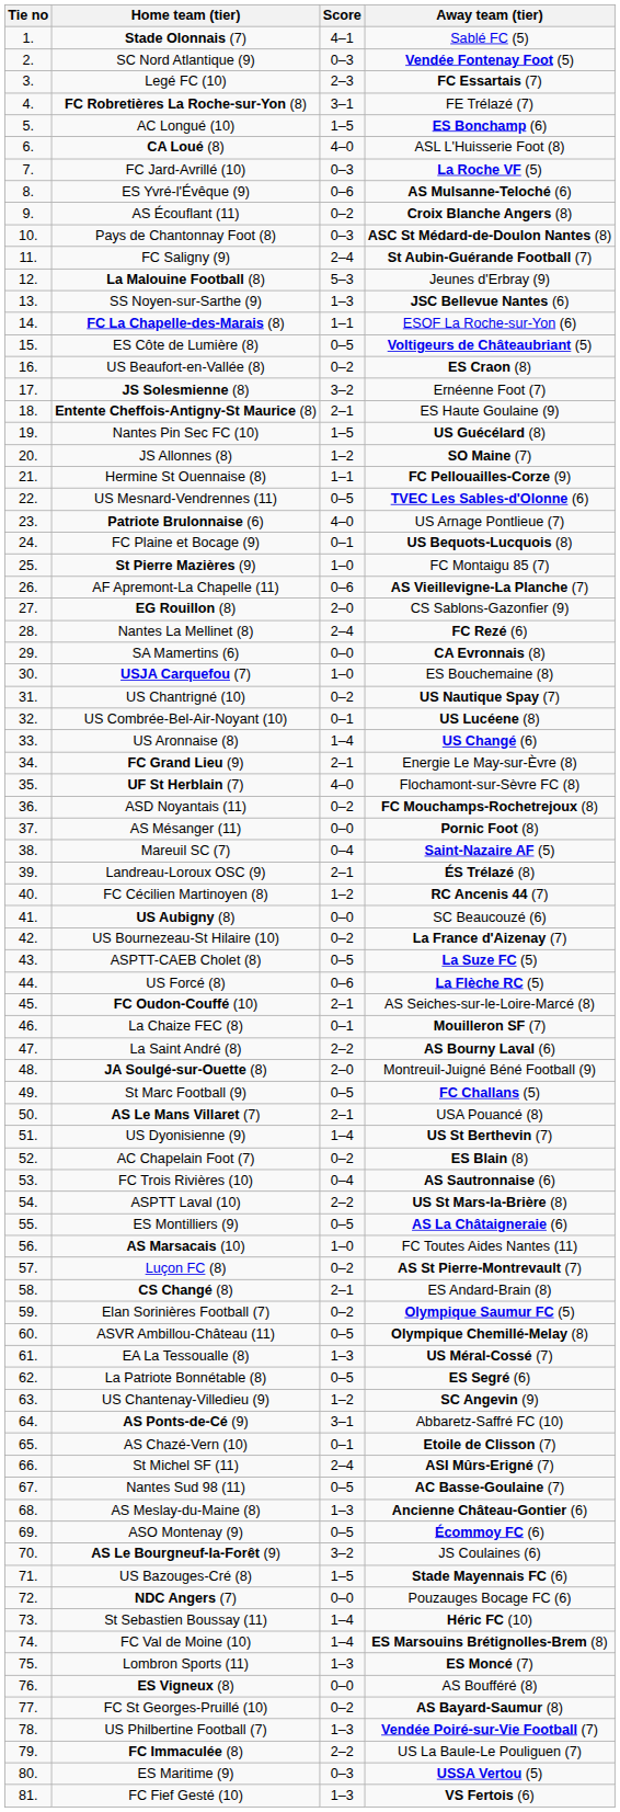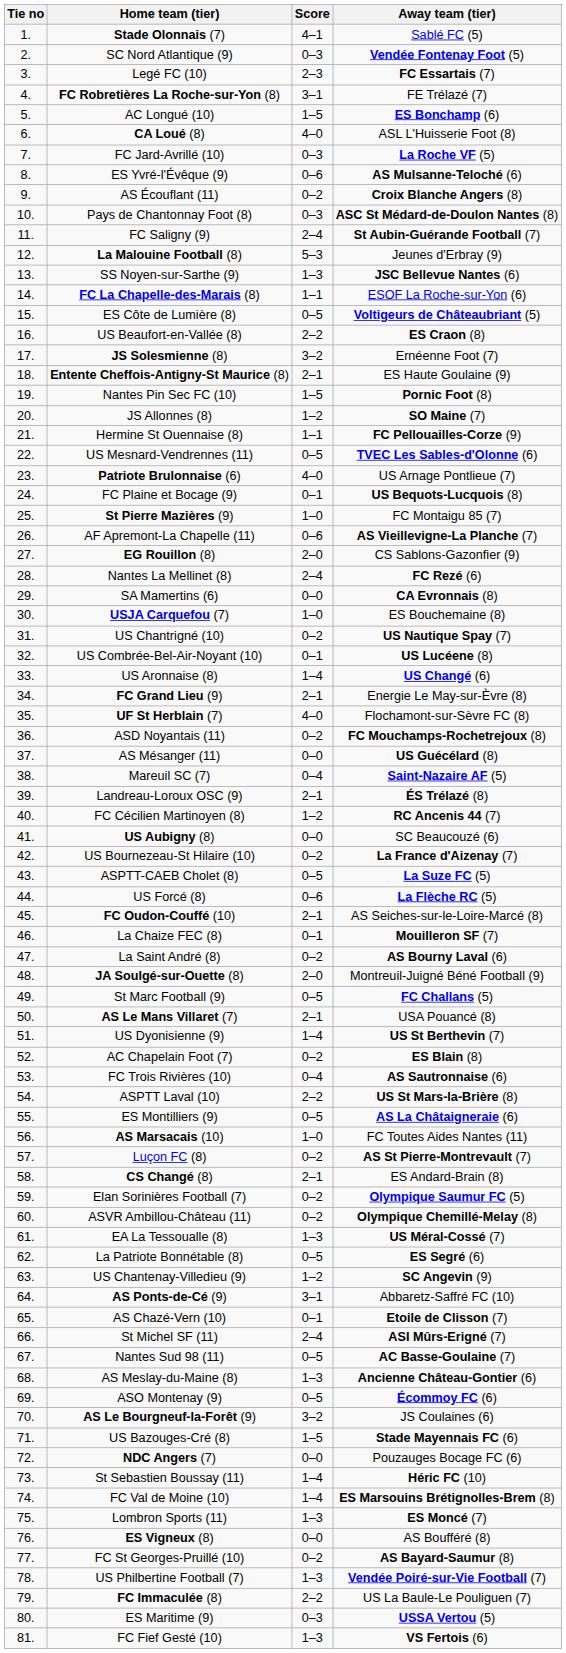 <table class="wikitable" style="text-align: center">
 <tr>
 <th>Tie no</th>
 <th>Home team (tier)</th>
 <th>Score</th>
 <th>Away team (tier)</th>
 </tr>
 <tr>
 <td>1.</td>
 <td><strong>Stade Olonnais</strong> (7)</td>
 <td>4–1 </td>
 <td><a href='#'>Sablé FC</a> (5)</td>
 </tr>
 <tr>
 <td>2.</td>
 <td>SC Nord Atlantique (9)</td>
 <td>0–3</td>
 <td><strong><a href='#'>Vendée Fontenay Foot</a></strong> (5)</td>
 </tr>
 <tr>
 <td>3.</td>
 <td>Legé FC (10)</td>
 <td>2–3</td>
 <td><strong>FC Essartais</strong> (7)</td>
 </tr>
 <tr>
 <td>4.</td>
 <td><strong>FC Robretières La Roche-sur-Yon</strong> (8)</td>
 <td>3–1 </td>
 <td>FE Trélazé (7)</td>
 </tr>
 <tr>
 <td>5.</td>
 <td>AC Longué (10)</td>
 <td>1–5</td>
 <td><strong><a href='#'>ES Bonchamp</a></strong> (6)</td>
 </tr>
 <tr>
 <td>6.</td>
 <td><strong>CA Loué</strong> (8)</td>
 <td>4–0</td>
 <td>ASL L'Huisserie Foot (8)</td>
 </tr>
 <tr>
 <td>7.</td>
 <td>FC Jard-Avrillé (10)</td>
 <td>0–3</td>
 <td><strong><a href='#'>La Roche VF</a></strong> (5)</td>
 </tr>
 <tr>
 <td>8.</td>
 <td>ES Yvré-l'Évêque (9)</td>
 <td>0–6</td>
 <td><strong>AS Mulsanne-Teloché</strong> (6)</td>
 </tr>
 <tr>
 <td>9.</td>
 <td>AS Écouflant (11)</td>
 <td>0–2</td>
 <td><strong>Croix Blanche Angers</strong> (8)</td>
 </tr>
 <tr>
 <td>10.</td>
 <td>Pays de Chantonnay Foot (8)</td>
 <td>0–3</td>
 <td><strong>ASC St Médard-de-Doulon Nantes</strong> (8)</td>
 </tr>
 <tr>
 <td>11.</td>
 <td>FC Saligny (9)</td>
 <td>2–4</td>
 <td><strong>St Aubin-Guérande Football</strong> (7)</td>
 </tr>
 <tr>
 <td>12.</td>
 <td><strong>La Malouine Football</strong> (8)</td>
 <td>5–3</td>
 <td>Jeunes d'Erbray (9)</td>
 </tr>
 <tr>
 <td>13.</td>
 <td>SS Noyen-sur-Sarthe (9)</td>
 <td>1–3</td>
 <td><strong>JSC Bellevue Nantes</strong> (6)</td>
 </tr>
 <tr>
 <td>14.</td>
 <td><strong><a href='#'>FC La Chapelle-des-Marais</a></strong> (8)</td>
 <td>1–1 </td>
 <td><a href='#'>ESOF La Roche-sur-Yon</a> (6)</td>
 </tr>
 <tr>
 <td>15.</td>
 <td>ES Côte de Lumière (8)</td>
 <td>0–5</td>
 <td><strong><a href='#'>Voltigeurs de Châteaubriant</a></strong> (5)</td>
 </tr>
 <tr>
 <td>16.</td>
 <td>US Beaufort-en-Vallée (8)</td>
-<td>0–2</td>
+<td>2–2 </td>
 <td><strong>ES Craon</strong> (8)</td>
 </tr>
 <tr>
 <td>17.</td>
 <td><strong>JS Solesmienne</strong> (8)</td>
 <td>3–2</td>
 <td>Ernéenne Foot (7)</td>
 </tr>
 <tr>
 <td>18.</td>
 <td><strong>Entente Cheffois-Antigny-St Maurice </strong>(8)</td>
 <td>2–1</td>
 <td>ES Haute Goulaine (9)</td>
 </tr>
 <tr>
 <td>19.</td>
 <td>Nantes Pin Sec FC (10)</td>
 <td>1–5</td>
-<td><strong>US Guécélard</strong> (8)</td>
+<td><strong>Pornic Foot</strong> (8)</td>
 </tr>
 <tr>
 <td>20.</td>
 <td>JS Allonnes (8)</td>
 <td>1–2</td>
 <td><strong>SO Maine</strong> (7)</td>
 </tr>
 <tr>
 <td>21.</td>
 <td>Hermine St Ouennaise (8)</td>
 <td>1–1 </td>
 <td><strong>FC Pellouailles-Corze</strong> (9)</td>
 </tr>
 <tr>
 <td>22.</td>
 <td>US Mesnard-Vendrennes (11)</td>
 <td>0–5</td>
 <td><strong><a href='#'>TVEC Les Sables-d'Olonne</a></strong> (6)</td>
 </tr>
 <tr>
 <td>23.</td>
 <td><strong>Patriote Brulonnaise</strong> (6)</td>
 <td>4–0</td>
 <td>US Arnage Pontlieue (7)</td>
 </tr>
 <tr>
 <td>24.</td>
 <td>FC Plaine et Bocage (9)</td>
 <td>0–1</td>
 <td><strong>US Bequots-Lucquois</strong> (8)</td>
 </tr>
 <tr>
 <td>25.</td>
 <td><strong>St Pierre Mazières</strong> (9)</td>
 <td>1–0</td>
 <td>FC Montaigu 85 (7)</td>
 </tr>
 <tr>
 <td>26.</td>
 <td>AF Apremont-La Chapelle (11)</td>
 <td>0–6</td>
 <td><strong>AS Vieillevigne-La Planche</strong> (7)</td>
 </tr>
 <tr>
 <td>27.</td>
 <td><strong>EG Rouillon</strong> (8)</td>
 <td>2–0</td>
 <td>CS Sablons-Gazonfier (9)</td>
 </tr>
 <tr>
 <td>28.</td>
 <td>Nantes La Mellinet (8)</td>
 <td>2–4</td>
 <td><strong>FC Rezé</strong> (6)</td>
 </tr>
 <tr>
 <td>29.</td>
 <td>SA Mamertins (6)</td>
 <td>0–0 </td>
 <td><strong>CA Evronnais</strong> (8)</td>
 </tr>
 <tr>
 <td>30.</td>
 <td><strong><a href='#'>USJA Carquefou</a></strong> (7)</td>
 <td>1–0</td>
 <td>ES Bouchemaine (8)</td>
 </tr>
 <tr>
 <td>31.</td>
 <td>US Chantrigné (10)</td>
 <td>0–2</td>
 <td><strong>US Nautique Spay</strong> (7)</td>
 </tr>
 <tr>
 <td>32.</td>
 <td>US Combrée-Bel-Air-Noyant (10)</td>
 <td>0–1</td>
 <td><strong>US Lucéene</strong> (8)</td>
 </tr>
 <tr>
 <td>33.</td>
 <td>US Aronnaise (8)</td>
 <td>1–4</td>
 <td><strong><a href='#'>US Changé</a></strong> (6)</td>
 </tr>
 <tr>
 <td>34.</td>
 <td><strong>FC Grand Lieu</strong> (9)</td>
 <td>2–1</td>
 <td>Energie Le May-sur-Èvre (8)</td>
 </tr>
 <tr>
 <td>35.</td>
 <td><strong>UF St Herblain</strong> (7)</td>
 <td>4–0</td>
 <td>Flochamont-sur-Sèvre FC (8)</td>
 </tr>
 <tr>
 <td>36.</td>
 <td>ASD Noyantais (11)</td>
 <td>0–2</td>
 <td><strong>FC Mouchamps-Rochetrejoux</strong> (8)</td>
 </tr>
 <tr>
 <td>37.</td>
 <td>AS Mésanger (11)</td>
 <td>0–0 </td>
-<td><strong>Pornic Foot</strong> (8)</td>
+<td><strong>US Guécélard</strong> (8)</td>
 </tr>
 <tr>
 <td>38.</td>
 <td>Mareuil SC (7)</td>
 <td>0–4</td>
 <td><strong><a href='#'>Saint-Nazaire AF</a></strong> (5)</td>
 </tr>
 <tr>
 <td>39.</td>
 <td>Landreau-Loroux OSC (9)</td>
 <td>2–1</td>
 <td><strong>ÉS Trélazé</strong> (8)</td>
 </tr>
 <tr>
 <td>40.</td>
 <td>FC Cécilien Martinoyen (8)</td>
 <td>1–2 </td>
 <td><strong>RC Ancenis 44</strong> (7)</td>
 </tr>
 <tr>
 <td>41.</td>
 <td><strong>US Aubigny</strong> (8)</td>
 <td>0–0 </td>
 <td>SC Beaucouzé (6)</td>
 </tr>
 <tr>
 <td>42.</td>
 <td>US Bournezeau-St Hilaire (10)</td>
 <td>0–2</td>
 <td><strong>La France d'Aizenay</strong> (7)</td>
 </tr>
 <tr>
 <td>43.</td>
 <td>ASPTT-CAEB Cholet (8)</td>
 <td>0–5</td>
 <td><strong><a href='#'>La Suze FC</a></strong> (5)</td>
 </tr>
 <tr>
 <td>44.</td>
 <td>US Forcé (8)</td>
 <td>0–6</td>
 <td><strong><a href='#'>La Flèche RC</a></strong> (5)</td>
 </tr>
 <tr>
 <td>45.</td>
 <td><strong>FC Oudon-Couffé</strong> (10)</td>
 <td>2–1</td>
 <td>AS Seiches-sur-le-Loire-Marcé (8)</td>
 </tr>
 <tr>
 <td>46.</td>
 <td>La Chaize FEC (8)</td>
 <td>0–1</td>
 <td><strong>Mouilleron SF</strong> (7)</td>
 </tr>
 <tr>
 <td>47.</td>
 <td>La Saint André (8)</td>
-<td>2–2 </td>
+<td>0–2</td>
 <td><strong>AS Bourny Laval</strong> (6)</td>
 </tr>
 <tr>
 <td>48.</td>
 <td><strong>JA Soulgé-sur-Ouette</strong> (8)</td>
 <td>2–0</td>
 <td>Montreuil-Juigné Béné Football (9)</td>
 </tr>
 <tr>
 <td>49.</td>
 <td>St Marc Football (9)</td>
 <td>0–5</td>
 <td><strong><a href='#'>FC Challans</a></strong> (5)</td>
 </tr>
 <tr>
 <td>50.</td>
 <td><strong>AS Le Mans Villaret</strong> (7)</td>
 <td>2–1 </td>
 <td>USA Pouancé (8)</td>
 </tr>
 <tr>
 <td>51.</td>
 <td>US Dyonisienne (9)</td>
 <td>1–4</td>
 <td><strong>US St Berthevin</strong> (7)</td>
 </tr>
 <tr>
 <td>52.</td>
 <td>AC Chapelain Foot (7)</td>
 <td>0–2</td>
 <td><strong>ES Blain</strong> (8)</td>
 </tr>
 <tr>
 <td>53.</td>
 <td>FC Trois Rivières (10)</td>
 <td>0–4</td>
 <td><strong>AS Sautronnaise</strong> (6)</td>
 </tr>
 <tr>
 <td>54.</td>
 <td>ASPTT Laval (10)</td>
 <td>2–2 </td>
 <td><strong>US St Mars-la-Brière</strong> (8)</td>
 </tr>
 <tr>
 <td>55.</td>
 <td>ES Montilliers (9)</td>
 <td>0–5</td>
 <td><strong><a href='#'>AS La Châtaigneraie</a></strong> (6)</td>
 </tr>
 <tr>
 <td>56.</td>
 <td><strong>AS Marsacais</strong> (10)</td>
 <td>1–0</td>
 <td>FC Toutes Aides Nantes (11)</td>
 </tr>
 <tr>
 <td>57.</td>
 <td><a href='#'>Luçon FC</a> (8)</td>
 <td>0–2</td>
 <td><strong>AS St Pierre-Montrevault</strong> (7)</td>
 </tr>
 <tr>
 <td>58.</td>
 <td><strong>CS Changé</strong> (8)</td>
 <td>2–1</td>
 <td>ES Andard-Brain (8)</td>
 </tr>
 <tr>
 <td>59.</td>
 <td>Elan Sorinières Football (7)</td>
 <td>0–2</td>
 <td><strong><a href='#'>Olympique Saumur FC</a></strong> (5)</td>
 </tr>
 <tr>
 <td>60.</td>
 <td>ASVR Ambillou-Château (11)</td>
-<td>0–5</td>
+<td>0–2</td>
 <td><strong>Olympique Chemillé-Melay</strong> (8)</td>
 </tr>
 <tr>
 <td>61.</td>
 <td>EA La Tessoualle (8)</td>
 <td>1–3</td>
 <td><strong>US Méral-Cossé</strong> (7)</td>
 </tr>
 <tr>
 <td>62.</td>
 <td>La Patriote Bonnétable (8)</td>
 <td>0–5</td>
 <td><strong>ES Segré</strong> (6)</td>
 </tr>
 <tr>
 <td>63.</td>
 <td>US Chantenay-Villedieu (9)</td>
 <td>1–2</td>
 <td><strong>SC Angevin</strong> (9)</td>
 </tr>
 <tr>
 <td>64.</td>
 <td><strong>AS Ponts-de-Cé</strong> (9)</td>
 <td>3–1</td>
 <td>Abbaretz-Saffré FC (10)</td>
 </tr>
 <tr>
 <td>65.</td>
 <td>AS Chazé-Vern (10)</td>
 <td>0–1</td>
 <td><strong>Etoile de Clisson</strong> (7)</td>
 </tr>
 <tr>
 <td>66.</td>
 <td>St Michel SF (11)</td>
 <td>2–4</td>
 <td><strong>ASI Mûrs-Erigné</strong> (7)</td>
 </tr>
 <tr>
 <td>67.</td>
 <td>Nantes Sud 98 (11)</td>
 <td>0–5</td>
 <td><strong>AC Basse-Goulaine</strong> (7)</td>
 </tr>
 <tr>
 <td>68.</td>
 <td>AS Meslay-du-Maine (8)</td>
 <td>1–3</td>
 <td><strong>Ancienne Château-Gontier</strong> (6)</td>
 </tr>
 <tr>
 <td>69.</td>
 <td>ASO Montenay (9)</td>
 <td>0–5</td>
 <td><strong><a href='#'>Écommoy FC</a></strong> (6)</td>
 </tr>
 <tr>
 <td>70.</td>
 <td><strong>AS Le Bourgneuf-la-Forêt</strong> (9)</td>
 <td>3–2</td>
 <td>JS Coulaines (6)</td>
 </tr>
 <tr>
 <td>71.</td>
 <td>US Bazouges-Cré (8)</td>
 <td>1–5</td>
 <td><strong>Stade Mayennais FC</strong> (6)</td>
 </tr>
 <tr>
 <td>72.</td>
 <td><strong>NDC Angers</strong> (7)</td>
 <td>0–0 </td>
 <td>Pouzauges Bocage FC (6)</td>
 </tr>
 <tr>
 <td>73.</td>
 <td>St Sebastien Boussay (11)</td>
 <td>1–4</td>
 <td><strong>Héric FC</strong> (10)</td>
 </tr>
 <tr>
 <td>74.</td>
 <td>FC Val de Moine (10)</td>
 <td>1–4</td>
 <td><strong>ES Marsouins Brétignolles-Brem</strong> (8)</td>
 </tr>
 <tr>
 <td>75.</td>
 <td>Lombron Sports (11)</td>
 <td>1–3</td>
 <td><strong>ES Moncé</strong> (7)</td>
 </tr>
 <tr>
 <td>76.</td>
 <td><strong>ES Vigneux</strong> (8)</td>
 <td>0–0 </td>
 <td>AS Boufféré (8)</td>
 </tr>
 <tr>
 <td>77.</td>
 <td>FC St Georges-Pruillé (10)</td>
 <td>0–2</td>
 <td><strong>AS Bayard-Saumur</strong> (8)</td>
 </tr>
 <tr>
 <td>78.</td>
 <td>US Philbertine Football (7)</td>
 <td>1–3 </td>
 <td><strong><a href='#'>Vendée Poiré-sur-Vie Football</a></strong> (7)</td>
 </tr>
 <tr>
 <td>79.</td>
 <td><strong>FC Immaculée</strong> (8)</td>
 <td>2–2 </td>
 <td>US La Baule-Le Pouliguen (7)</td>
 </tr>
 <tr>
 <td>80.</td>
 <td>ES Maritime (9)</td>
 <td>0–3</td>
 <td><strong><a href='#'>USSA Vertou</a></strong> (5)</td>
 </tr>
 <tr>
 <td>81.</td>
 <td>FC Fief Gesté (10)</td>
 <td>1–3 </td>
 <td><strong>VS Fertois</strong> (6)</td>
 </tr>
 </table>
